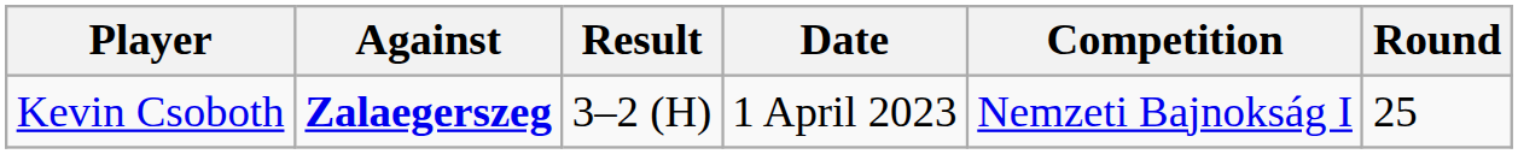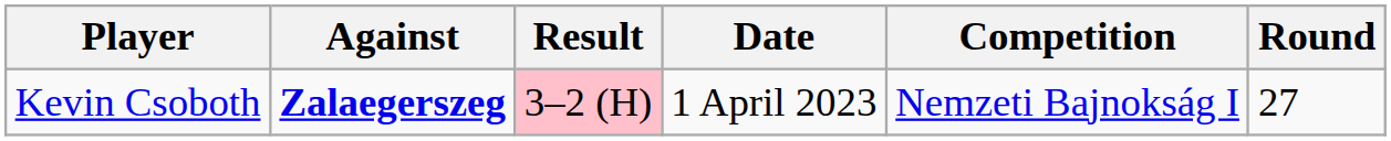 <table class="wikitable sortable">
 <tr>
 <th>Player</th>
 <th>Against</th>
 <th style="text-align:center">Result</th>
 <th>Date</th>
 <th style="text-align:center">Competition</th>
 <th>Round</th>
 </tr>
 <tr>
 <td> <a href='#'>Kevin Csoboth</a></td>
 <td><strong><a href='#'>Zalaegerszeg</a></strong></td>
-<td>3–2 (H)</td>
+<td style="background: pink;">3–2 (H)</td>
 <td>1 April 2023</td>
 <td><a href='#'>Nemzeti Bajnokság I</a></td>
-<td>25</td>
+<td>27</td>
 </tr>
 </table>
